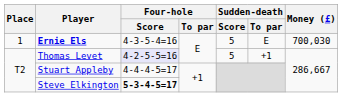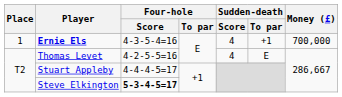 <table class=wikitable style="text-align:center">
 <tr>
 <th rowspan=2>Place</th>
 <th rowspan=2>Player</th>
 <th colspan=2>Four-hole</th>
 <th colspan=2>Sudden-death</th>
 <th rowspan=2>Money (<a href='#'>£</a>)</th>
 </tr>
 <tr>
 <th>Score</th>
 <th>To par</th>
 <th>Score</th>
 <th>To par</th>
 </tr>
 <tr>
 <td>1</td>
 <td align=left> <strong><a href='#'>Ernie Els</a></strong></td>
 <td>4-3-5-4=16</td>
 <td rowspan=2>E</td>
-<td>5</td>
-<td>E</td>
-<td>700,030</td>
+<td>4</td>
+<td>+1</td>
+<td>700,000</td>
 </tr>
 <tr>
 <td rowspan=3>T2</td>
 <td align=left> <a href='#'>Thomas Levet</a></td>
-<td style="background: lavender;">4-2-5-5=16</td>
-<td>5</td>
-<td>+1</td>
+<td>4-2-5-5=16</td>
+<td>4</td>
+<td>E</td>
 <td rowspan=3>286,667</td>
 </tr>
 <tr>
 <td align=left> <a href='#'>Stuart Appleby</a></td>
 <td>4-4-4-5=17</td>
 <td rowspan=2>+1</td>
 <td rowspan=2 colspan=2 style="background:#DCDCDC;"> </td>
 </tr>
 <tr>
 <td align=left> <a href='#'>Steve Elkington</a></td>
 <td><strong>5-3-4-5=17</strong></td>
 </tr>
 </table>
